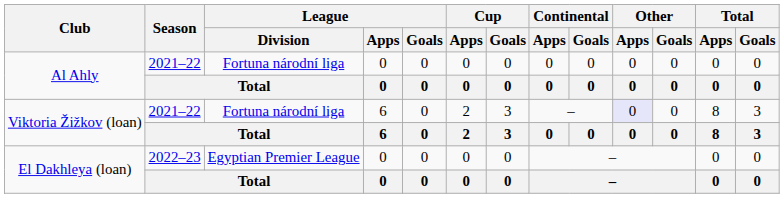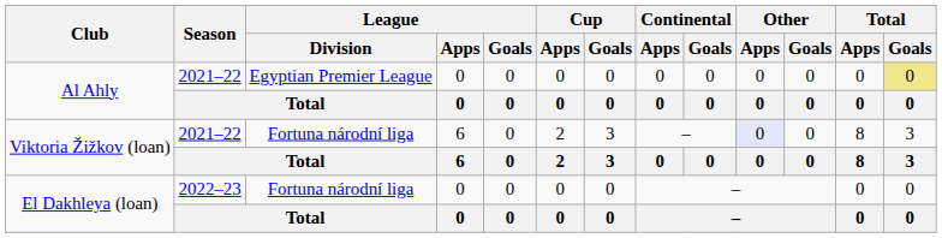 <table class="wikitable" style="text-align: center">
 <tr>
 <th rowspan="2">Club</th>
 <th rowspan="2">Season</th>
 <th colspan="3">League</th>
 <th colspan="2">Cup</th>
 <th colspan="2">Continental</th>
 <th colspan="2">Other</th>
 <th colspan="2">Total</th>
 </tr>
 <tr>
 <th>Division</th>
 <th>Apps</th>
 <th>Goals</th>
 <th>Apps</th>
 <th>Goals</th>
 <th>Apps</th>
 <th>Goals</th>
 <th>Apps</th>
 <th>Goals</th>
 <th>Apps</th>
 <th>Goals</th>
 </tr>
 <tr>
 <td rowspan=2><a href='#'>Al Ahly</a></td>
 <td><a href='#'>2021–22</a></td>
-<td><a href='#'>Fortuna národní liga</a></td>
+<td><a href='#'>Egyptian Premier League</a></td>
 <td>0</td>
 <td>0</td>
 <td>0</td>
 <td>0</td>
 <td>0</td>
 <td>0</td>
 <td>0</td>
 <td>0</td>
 <td>0</td>
-<td>0</td>
+<td style="background: khaki;">0</td>
 </tr>
 <tr>
 <th colspan=2>Total</th>
 <th>0</th>
 <th>0</th>
 <th>0</th>
 <th>0</th>
 <th>0</th>
 <th>0</th>
 <th>0</th>
 <th>0</th>
 <th>0</th>
 <th>0</th>
 </tr>
 <tr>
 <td rowspan=2><a href='#'>Viktoria Žižkov</a> (loan)</td>
 <td><a href='#'>2021–22</a></td>
 <td><a href='#'>Fortuna národní liga</a></td>
 <td>6</td>
 <td>0</td>
 <td>2</td>
 <td>3</td>
 <td colspan="2">–</td>
 <td style="background: lavender;">0</td>
 <td>0</td>
 <td>8</td>
 <td>3</td>
 </tr>
 <tr>
 <th colspan=2>Total</th>
 <th>6</th>
 <th>0</th>
 <th>2</th>
 <th>3</th>
 <th>0</th>
 <th>0</th>
 <th>0</th>
 <th>0</th>
 <th>8</th>
 <th>3</th>
 </tr>
 <tr>
 <td rowspan=2><a href='#'>El Dakhleya</a> (loan)</td>
 <td><a href='#'>2022–23</a></td>
-<td><a href='#'>Egyptian Premier League</a></td>
+<td><a href='#'>Fortuna národní liga</a></td>
 <td>0</td>
 <td>0</td>
 <td>0</td>
 <td>0</td>
 <td colspan="4">–</td>
 <td>0</td>
 <td>0</td>
 </tr>
 <tr>
 <th colspan=2>Total</th>
 <th>0</th>
 <th>0</th>
 <th>0</th>
 <th>0</th>
 <th colspan="4">–</th>
 <th>0</th>
 <th>0</th>
 </tr>
 </table>
